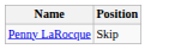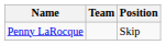 <table class="wikitable">
 <tr>
 <th><strong>Name</strong></th>
+<th><strong>Team</strong></th>
 <th><strong>Position</strong></th>
 </tr>
 <tr>
 <td><a href='#'>Penny LaRocque</a></td>
+<td></td>
 <td>Skip</td>
 </tr>
 </table>
